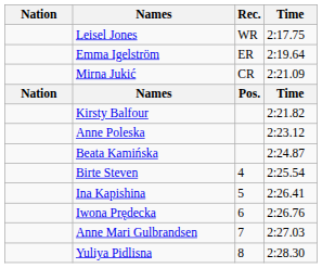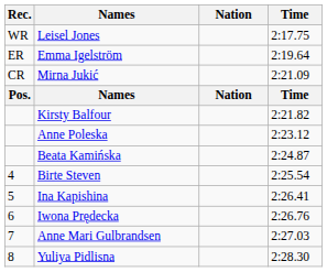 <table class=wikitable>
 <tr>
+<th width="30">Rec.</th>
+<th width="200">Names</th>
 <th width="80">Nation</th>
-<th width="200">Names</th>
-<th width="30">Rec.</th>
 <th width="60">Time</th>
 </tr>
 <tr>
+<td>WR</td>
+<td><a href='#'>Leisel Jones</a></td>
 <td></td>
-<td><a href='#'>Leisel Jones</a></td>
-<td>WR</td>
 <td>2:17.75</td>
 </tr>
 <tr>
+<td>ER</td>
+<td><a href='#'>Emma Igelström</a></td>
 <td></td>
-<td><a href='#'>Emma Igelström</a></td>
-<td>ER</td>
 <td>2:19.64</td>
 </tr>
 <tr>
+<td>CR</td>
+<td><a href='#'>Mirna Jukić</a></td>
 <td></td>
-<td><a href='#'>Mirna Jukić</a></td>
-<td>CR</td>
 <td>2:21.09</td>
 </tr>
 <tr>
+<th>Pos.</th>
+<th>Names</th>
 <th>Nation</th>
-<th>Names</th>
-<th>Pos.</th>
 <th>Time</th>
 </tr>
 <tr>
 <td></td>
 <td><a href='#'>Kirsty Balfour</a></td>
 <td></td>
 <td>2:21.82</td>
 </tr>
 <tr>
 <td></td>
 <td><a href='#'>Anne Poleska</a></td>
 <td></td>
 <td>2:23.12</td>
 </tr>
 <tr>
 <td></td>
 <td><a href='#'>Beata Kamińska</a></td>
 <td></td>
 <td>2:24.87</td>
 </tr>
 <tr>
+<td>4</td>
+<td><a href='#'>Birte Steven</a></td>
 <td></td>
-<td><a href='#'>Birte Steven</a></td>
-<td>4</td>
 <td>2:25.54</td>
 </tr>
 <tr>
+<td>5</td>
+<td><a href='#'>Ina Kapishina</a></td>
 <td></td>
-<td><a href='#'>Ina Kapishina</a></td>
-<td>5</td>
 <td>2:26.41</td>
 </tr>
 <tr>
+<td>6</td>
+<td><a href='#'>Iwona Prędecka</a></td>
 <td></td>
-<td><a href='#'>Iwona Prędecka</a></td>
-<td>6</td>
 <td>2:26.76</td>
 </tr>
 <tr>
+<td>7</td>
+<td><a href='#'>Anne Mari Gulbrandsen</a></td>
 <td></td>
-<td><a href='#'>Anne Mari Gulbrandsen</a></td>
-<td>7</td>
 <td>2:27.03</td>
 </tr>
 <tr>
+<td>8</td>
+<td><a href='#'>Yuliya Pidlisna</a></td>
 <td></td>
-<td><a href='#'>Yuliya Pidlisna</a></td>
-<td>8</td>
 <td>2:28.30</td>
 </tr>
 </table>
